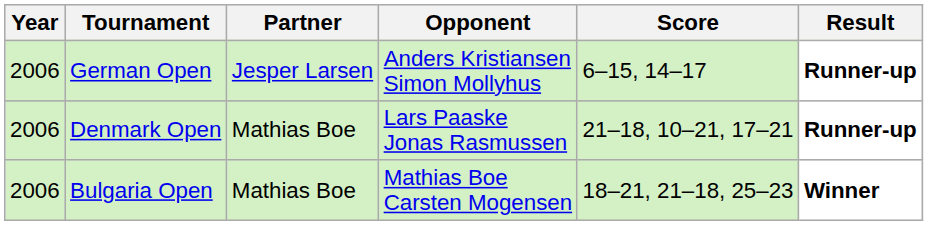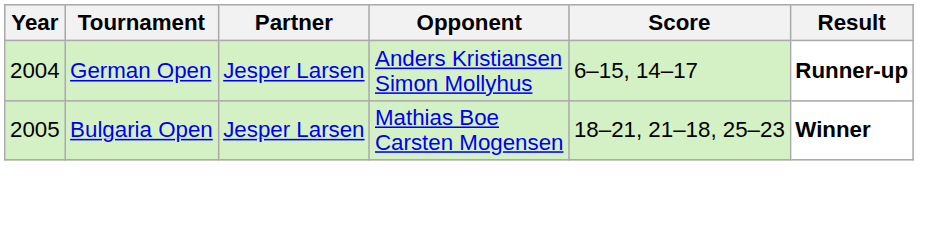 <table class="sortable wikitable" style="font-size: 90%;">
 <tr>
 <th>Year</th>
 <th>Tournament</th>
 <th>Partner</th>
 <th>Opponent</th>
 <th>Score</th>
 <th>Result</th>
 </tr>
 <tr style="background:#D4F1C5">
-<td align="center">2006</td>
+<td align="center">2004</td>
 <td align="left"><a href='#'>German Open</a></td>
 <td align="left"> <a href='#'>Jesper Larsen</a></td>
 <td align="left"> <a href='#'>Anders Kristiansen</a> <br>  <a href='#'>Simon Mollyhus</a></td>
 <td align="left">6–15, 14–17</td>
 <td style="text-align:left; background:white"> <strong>Runner-up</strong></td>
 </tr>
 <tr style="background:#D4F1C5">
-<td align="center">2006</td>
-<td align="left"><a href='#'>Denmark Open</a></td>
-<td align="left"> Mathias Boe</td>
-<td align="left"> <a href='#'>Lars Paaske</a> <br>  <a href='#'>Jonas Rasmussen</a></td>
-<td align="left">21–18, 10–21, 17–21</td>
-<td style="text-align:left; background:white"> <strong>Runner-up</strong></td>
-</tr>
-<tr style="background:#D4F1C5">
-<td align="center">2006</td>
+<td align="center">2005</td>
 <td align="left"><a href='#'>Bulgaria Open</a></td>
-<td align="left"> Mathias Boe</td>
+<td align="left"> <a href='#'>Jesper Larsen</a></td>
 <td align="left"> <a href='#'>Mathias Boe</a> <br>  <a href='#'>Carsten Mogensen</a></td>
 <td align="left">18–21, 21–18, 25–23</td>
 <td style="text-align:left; background:white"> <strong>Winner</strong></td>
 </tr>
 </table>
